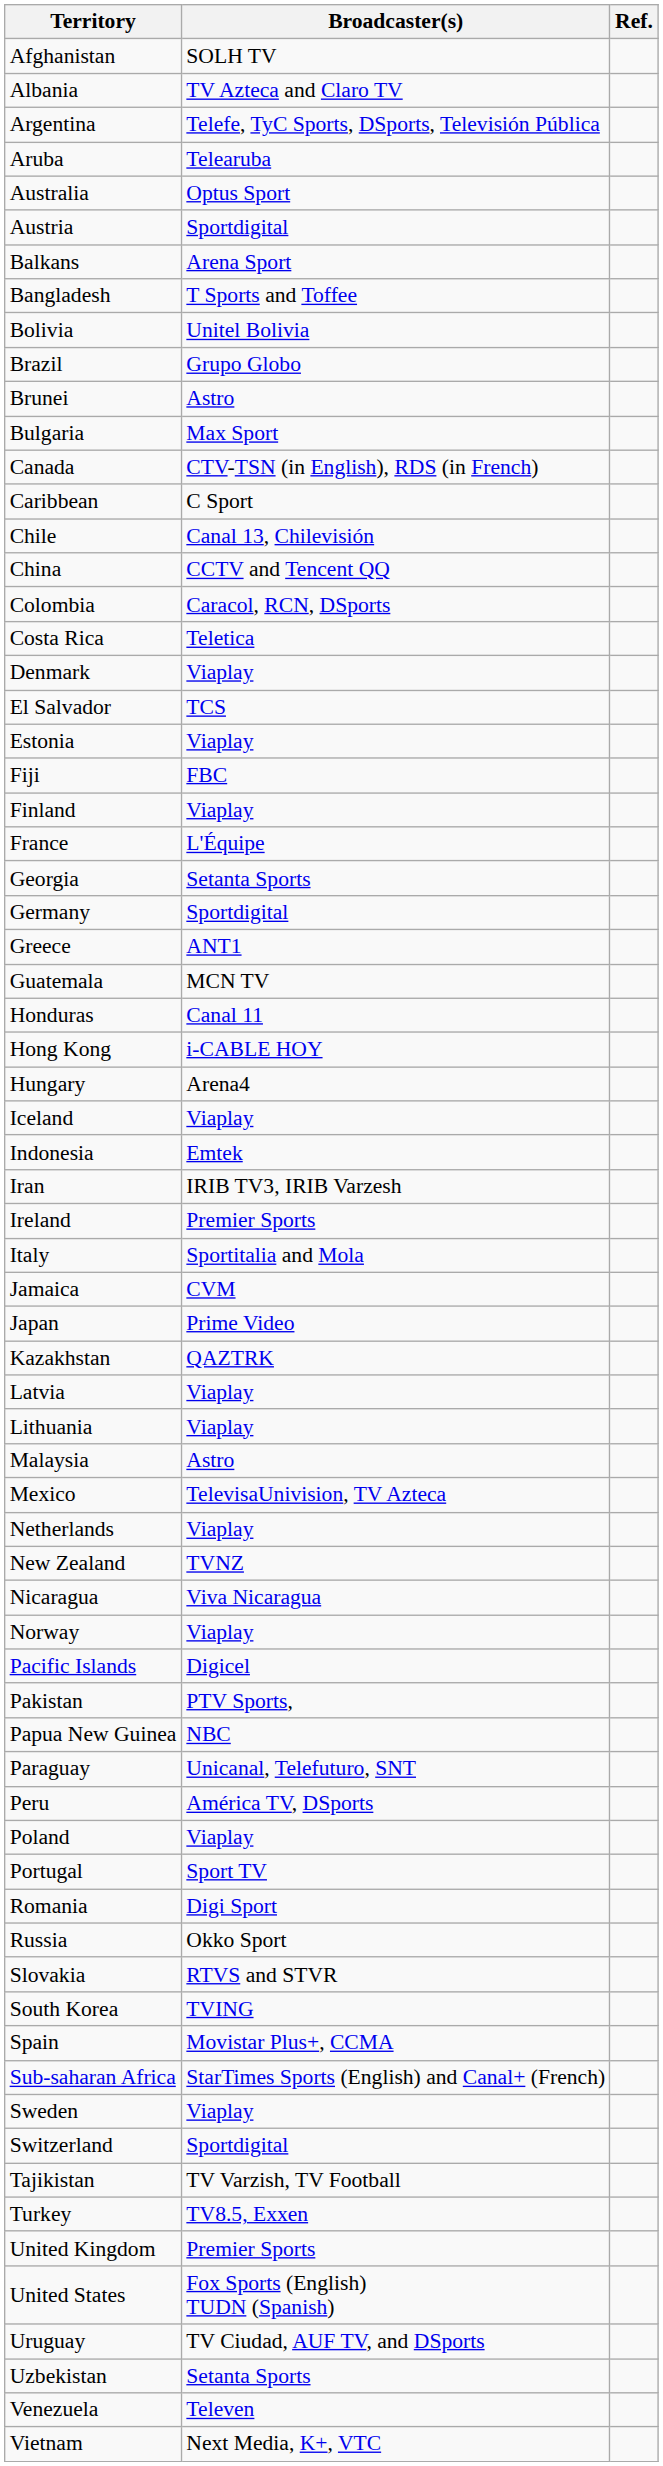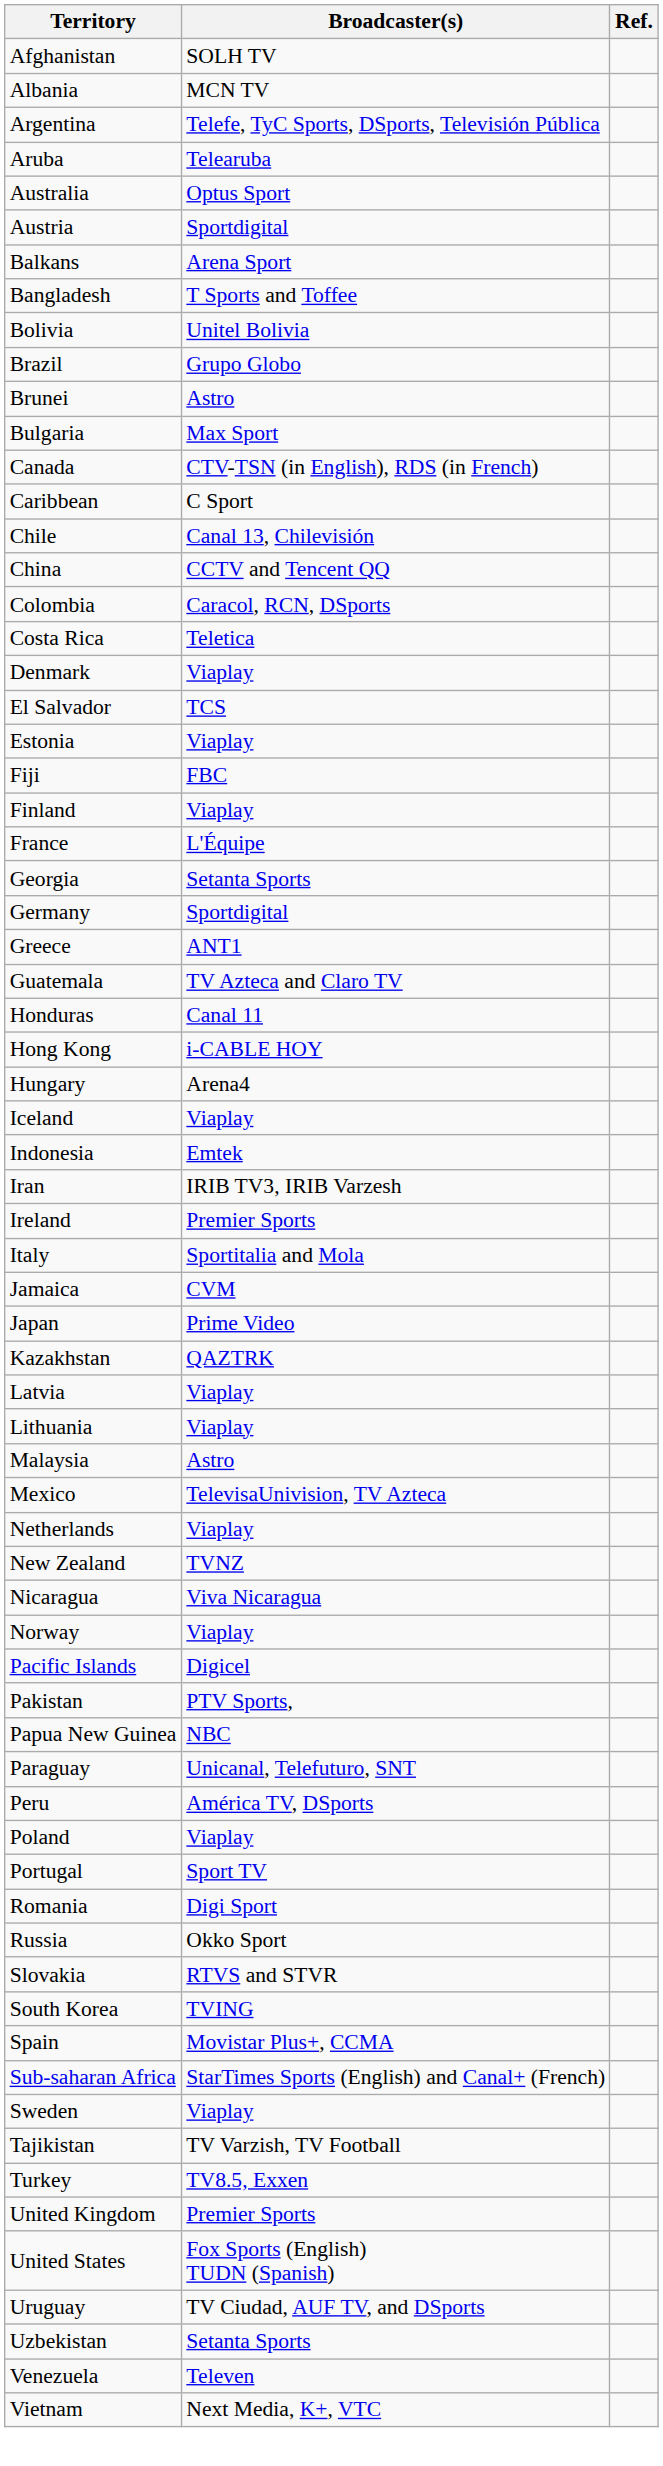 <table class="wikitable">
 <tr>
 <th>Territory</th>
 <th>Broadcaster(s)</th>
 <th>Ref.</th>
 </tr>
 <tr>
 <td>Afghanistan</td>
 <td>SOLH TV</td>
 <td></td>
 </tr>
 <tr>
 <td>Albania</td>
-<td><a href='#'>TV Azteca</a> and <a href='#'>Claro TV</a></td>
+<td>MCN TV</td>
 <td></td>
 </tr>
 <tr>
 <td>Argentina</td>
 <td><a href='#'>Telefe</a>, <a href='#'>TyC Sports</a>, <a href='#'>DSports</a>, <a href='#'>Televisión Pública</a></td>
 <td></td>
 </tr>
 <tr>
 <td>Aruba</td>
 <td><a href='#'>Telearuba</a></td>
 <td></td>
 </tr>
 <tr>
 <td>Australia</td>
 <td><a href='#'>Optus Sport</a></td>
 <td></td>
 </tr>
 <tr>
 <td>Austria</td>
 <td><a href='#'>Sportdigital</a></td>
 <td></td>
 </tr>
 <tr>
 <td>Balkans</td>
 <td><a href='#'>Arena Sport</a></td>
 <td></td>
 </tr>
 <tr>
 <td>Bangladesh</td>
 <td><a href='#'>T Sports</a> and <a href='#'>Toffee</a></td>
 <td></td>
 </tr>
 <tr>
 <td>Bolivia</td>
 <td><a href='#'>Unitel Bolivia</a></td>
 <td></td>
 </tr>
 <tr>
 <td>Brazil</td>
 <td><a href='#'>Grupo Globo</a></td>
 <td></td>
 </tr>
 <tr>
 <td>Brunei</td>
 <td><a href='#'>Astro</a></td>
 <td></td>
 </tr>
 <tr>
 <td>Bulgaria</td>
 <td><a href='#'>Max Sport</a></td>
 <td></td>
 </tr>
 <tr>
 <td>Canada</td>
 <td><a href='#'>CTV</a>-<a href='#'>TSN</a> (in <a href='#'>English</a>), <a href='#'>RDS</a> (in <a href='#'>French</a>)</td>
 <td></td>
 </tr>
 <tr>
 <td>Caribbean</td>
 <td>C Sport</td>
 <td></td>
 </tr>
 <tr>
 <td>Chile</td>
 <td><a href='#'>Canal 13</a>, <a href='#'>Chilevisión</a></td>
 <td></td>
 </tr>
 <tr>
 <td>China</td>
 <td><a href='#'>CCTV</a> and <a href='#'>Tencent QQ</a></td>
 <td></td>
 </tr>
 <tr>
 <td>Colombia</td>
 <td><a href='#'>Caracol</a>, <a href='#'>RCN</a>, <a href='#'>DSports</a></td>
 <td></td>
 </tr>
 <tr>
 <td>Costa Rica</td>
 <td><a href='#'>Teletica</a></td>
 <td></td>
 </tr>
 <tr>
 <td>Denmark</td>
 <td><a href='#'>Viaplay</a></td>
 <td></td>
 </tr>
 <tr>
 <td>El Salvador</td>
 <td><a href='#'>TCS</a></td>
 <td></td>
 </tr>
 <tr>
 <td>Estonia</td>
 <td><a href='#'>Viaplay</a></td>
 <td></td>
 </tr>
 <tr>
 <td>Fiji</td>
 <td><a href='#'>FBC</a></td>
 <td></td>
 </tr>
 <tr>
 <td>Finland</td>
 <td><a href='#'>Viaplay</a></td>
 <td></td>
 </tr>
 <tr>
 <td>France</td>
 <td><a href='#'>L'Équipe</a></td>
 <td></td>
 </tr>
 <tr>
 <td>Georgia</td>
 <td><a href='#'>Setanta Sports</a></td>
 <td></td>
 </tr>
 <tr>
 <td>Germany</td>
 <td><a href='#'>Sportdigital</a></td>
 <td></td>
 </tr>
 <tr>
 <td>Greece</td>
 <td><a href='#'>ANT1</a></td>
 <td></td>
 </tr>
 <tr>
 <td>Guatemala</td>
-<td>MCN TV</td>
+<td><a href='#'>TV Azteca</a> and <a href='#'>Claro TV</a></td>
 <td></td>
 </tr>
 <tr>
 <td>Honduras</td>
 <td><a href='#'>Canal 11</a></td>
 <td></td>
 </tr>
 <tr>
 <td>Hong Kong</td>
 <td><a href='#'>i-CABLE HOY</a></td>
 <td></td>
 </tr>
 <tr>
 <td>Hungary</td>
 <td>Arena4</td>
 <td></td>
 </tr>
 <tr>
 <td>Iceland</td>
 <td><a href='#'>Viaplay</a></td>
 <td></td>
 </tr>
 <tr>
 <td>Indonesia</td>
 <td><a href='#'>Emtek</a></td>
 <td></td>
 </tr>
 <tr>
 <td>Iran</td>
 <td>IRIB TV3, IRIB Varzesh</td>
 <td></td>
 </tr>
 <tr>
 <td>Ireland</td>
 <td><a href='#'>Premier Sports</a></td>
 <td></td>
 </tr>
 <tr>
 <td>Italy</td>
 <td><a href='#'>Sportitalia</a> and <a href='#'>Mola</a></td>
 <td></td>
 </tr>
 <tr>
 <td>Jamaica</td>
 <td><a href='#'>CVM</a></td>
 <td></td>
 </tr>
 <tr>
 <td>Japan</td>
 <td><a href='#'>Prime Video</a></td>
 <td></td>
 </tr>
 <tr>
 <td>Kazakhstan</td>
 <td><a href='#'>QAZTRK</a></td>
 <td></td>
 </tr>
 <tr>
 <td>Latvia</td>
 <td><a href='#'>Viaplay</a></td>
 <td></td>
 </tr>
 <tr>
 <td>Lithuania</td>
 <td><a href='#'>Viaplay</a></td>
 <td></td>
 </tr>
 <tr>
 <td>Malaysia</td>
 <td><a href='#'>Astro</a></td>
 <td></td>
 </tr>
 <tr>
 <td>Mexico</td>
 <td><a href='#'>TelevisaUnivision</a>, <a href='#'>TV Azteca</a></td>
 <td></td>
 </tr>
 <tr>
 <td>Netherlands</td>
 <td><a href='#'>Viaplay</a></td>
 <td></td>
 </tr>
 <tr>
 <td>New Zealand</td>
 <td><a href='#'>TVNZ</a></td>
 <td></td>
 </tr>
 <tr>
 <td>Nicaragua</td>
 <td><a href='#'>Viva Nicaragua</a></td>
 <td></td>
 </tr>
 <tr>
 <td>Norway</td>
 <td><a href='#'>Viaplay</a></td>
 <td></td>
 </tr>
 <tr>
 <td><a href='#'>Pacific Islands</a></td>
 <td><a href='#'>Digicel</a></td>
 <td></td>
 </tr>
 <tr>
 <td>Pakistan</td>
 <td><a href='#'>PTV Sports</a>,</td>
 <td></td>
 </tr>
 <tr>
 <td>Papua New Guinea</td>
 <td><a href='#'>NBC</a></td>
 <td></td>
 </tr>
 <tr>
 <td>Paraguay</td>
 <td><a href='#'>Unicanal</a>, <a href='#'>Telefuturo</a>, <a href='#'>SNT</a></td>
 <td></td>
 </tr>
 <tr>
 <td>Peru</td>
 <td><a href='#'>América TV</a>, <a href='#'>DSports</a></td>
 <td></td>
 </tr>
 <tr>
 <td>Poland</td>
 <td><a href='#'>Viaplay</a></td>
 <td></td>
 </tr>
 <tr>
 <td>Portugal</td>
 <td><a href='#'>Sport TV</a></td>
 <td></td>
 </tr>
 <tr>
 <td>Romania</td>
 <td><a href='#'>Digi Sport</a></td>
 <td></td>
 </tr>
 <tr>
 <td>Russia</td>
 <td>Okko Sport</td>
 <td></td>
 </tr>
 <tr>
 <td>Slovakia</td>
 <td><a href='#'>RTVS</a> and STVR</td>
 <td></td>
 </tr>
 <tr>
 <td>South Korea</td>
 <td><a href='#'>TVING</a></td>
 <td></td>
 </tr>
 <tr>
 <td>Spain</td>
 <td><a href='#'>Movistar Plus+</a>, <a href='#'>CCMA</a></td>
 <td></td>
 </tr>
 <tr>
 <td><a href='#'>Sub-saharan Africa</a></td>
 <td><a href='#'>StarTimes Sports</a> (English) and <a href='#'>Canal+</a> (French)</td>
 <td></td>
 </tr>
 <tr>
 <td>Sweden</td>
 <td><a href='#'>Viaplay</a></td>
 <td></td>
 </tr>
 <tr>
-<td>Switzerland</td>
-<td><a href='#'>Sportdigital</a></td>
-<td></td>
-</tr>
-<tr>
 <td>Tajikistan</td>
 <td>TV Varzish, TV Football</td>
 <td></td>
 </tr>
 <tr>
 <td>Turkey</td>
 <td><a href='#'>TV8.5, Exxen</a></td>
 <td></td>
 </tr>
 <tr>
 <td>United Kingdom</td>
 <td><a href='#'>Premier Sports</a></td>
 <td></td>
 </tr>
 <tr>
 <td>United States</td>
 <td><a href='#'>Fox Sports</a> (English)<br><a href='#'>TUDN</a> (<a href='#'>Spanish</a>)</td>
 <td></td>
 </tr>
 <tr>
 <td>Uruguay</td>
 <td>TV Ciudad, <a href='#'>AUF TV</a>, and <a href='#'>DSports</a></td>
 <td></td>
 </tr>
 <tr>
 <td>Uzbekistan</td>
 <td><a href='#'>Setanta Sports</a></td>
 <td></td>
 </tr>
 <tr>
 <td>Venezuela</td>
 <td><a href='#'>Televen</a></td>
 <td></td>
 </tr>
 <tr>
 <td>Vietnam</td>
 <td>Next Media, <a href='#'>K+</a>, <a href='#'>VTC</a></td>
 <td></td>
 </tr>
 </table>
